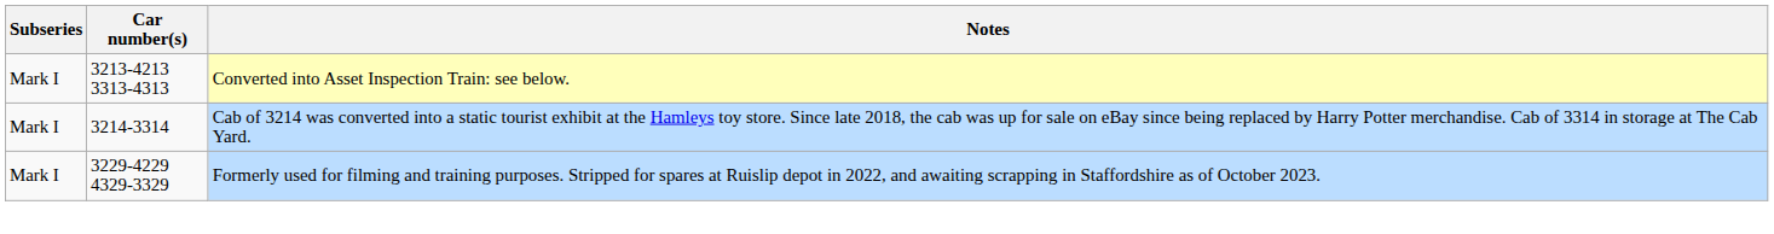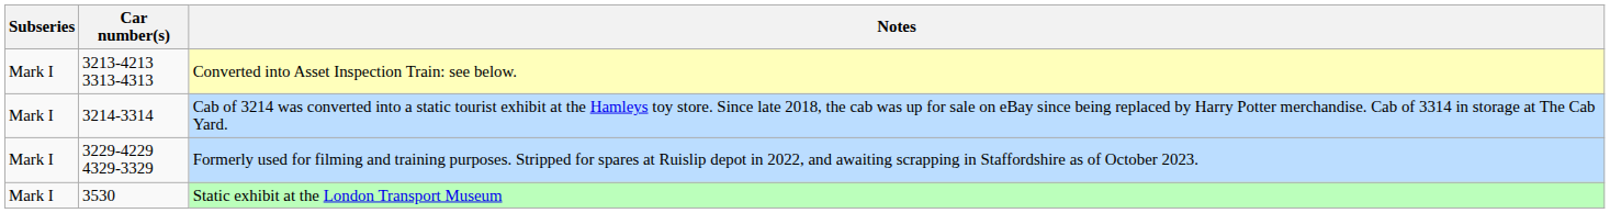 <table class="wikitable sortable">
 <tr>
 <th>Subseries</th>
 <th>Car number(s)</th>
 <th class="unsortable">Notes</th>
 </tr>
 <tr>
 <td>Mark I</td>
 <td>3213-4213<br>3313-4313</td>
 <td style="background-color:#FFFFBB">Converted into Asset Inspection Train: see below.</td>
 </tr>
 <tr>
 <td>Mark I</td>
 <td>3214-3314</td>
 <td style="background-color:#BBDDFF">Cab of 3214 was converted into a static tourist exhibit at the <a href='#'>Hamleys</a> toy store. Since late 2018, the cab was up for sale on eBay since being replaced by Harry Potter merchandise. Cab of 3314 in storage at The Cab Yard.</td>
 </tr>
 <tr>
 <td>Mark I</td>
 <td>3229-4229<br>4329-3329</td>
 <td style="background-color:#BBDDFF">Formerly used for filming and training purposes. Stripped for spares at Ruislip depot in 2022, and awaiting scrapping in Staffordshire as of October 2023.</td>
 </tr>
+<tr>
+<td>Mark I</td>
+<td>3530</td>
+<td style="background-color:#BBFFBB">Static exhibit at the <a href='#'>London Transport Museum</a></td>
+</tr>
 </table>
